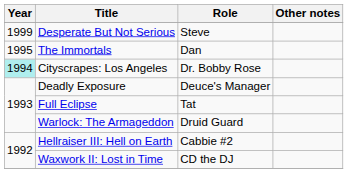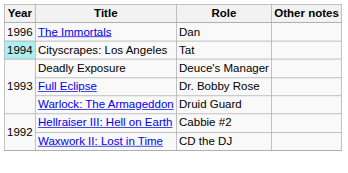 <table class="wikitable">
 <tr>
 <th>Year</th>
 <th>Title</th>
 <th>Role</th>
 <th>Other notes</th>
 </tr>
 <tr>
 </tr>
 <tr>
-<td>1999</td>
-<td><a href='#'>Desperate But Not Serious</a></td>
-<td>Steve</td>
-<td></td>
-</tr>
-<tr>
-<td>1995</td>
+<td>1996</td>
 <td><a href='#'>The Immortals</a></td>
 <td>Dan</td>
 <td></td>
 </tr>
 <tr>
 <td style="background: paleturquoise;">1994</td>
 <td>Cityscrapes: Los Angeles</td>
-<td>Dr. Bobby Rose</td>
+<td>Tat</td>
 <td></td>
 </tr>
 <tr>
 <td rowspan="3">1993</td>
 <td>Deadly Exposure</td>
 <td>Deuce's Manager</td>
 <td></td>
 </tr>
 <tr>
 <td><a href='#'>Full Eclipse</a></td>
-<td>Tat</td>
+<td>Dr. Bobby Rose</td>
 <td></td>
 </tr>
 <tr>
 <td><a href='#'>Warlock: The Armageddon</a></td>
 <td>Druid Guard</td>
 <td></td>
 </tr>
 <tr>
 <td rowspan="2">1992</td>
 <td><a href='#'>Hellraiser III: Hell on Earth</a></td>
 <td>Cabbie #2</td>
 <td></td>
 </tr>
 <tr>
 <td><a href='#'>Waxwork II: Lost in Time</a></td>
 <td>CD the DJ</td>
 <td></td>
 </tr>
 <tr>
 </tr>
 </table>
